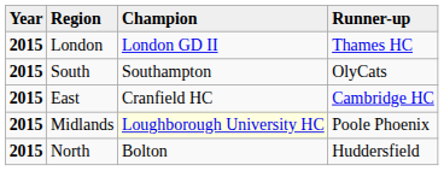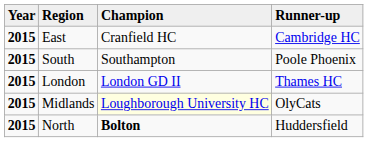 <table class="wikitable">
 <tr style="background:#efefef;">
 <td><strong>Year</strong></td>
 <td><strong>Region</strong></td>
 <td><strong>Champion</strong></td>
 <td><strong>Runner-up</strong></td>
 </tr>
 <tr>
 <td><strong>2015</strong></td>
+<td>East</td>
+<td>Cranfield HC</td>
+<td><a href='#'>Cambridge HC</a></td>
+</tr>
+<tr>
+<td><strong>2015</strong></td>
+<td>South</td>
+<td>Southampton</td>
+<td>Poole Phoenix</td>
+</tr>
+<tr>
+<td><strong>2015</strong></td>
 <td>London</td>
 <td><a href='#'>London GD II</a></td>
 <td><a href='#'>Thames HC</a></td>
 </tr>
 <tr>
 <td><strong>2015</strong></td>
-<td>South</td>
-<td>Southampton</td>
+<td>Midlands</td>
+<td style="background: lightyellow;"><a href='#'>Loughborough University HC</a></td>
 <td>OlyCats</td>
 </tr>
 <tr>
 <td><strong>2015</strong></td>
-<td>East</td>
-<td>Cranfield HC</td>
-<td><a href='#'>Cambridge HC</a></td>
-</tr>
-<tr>
-<td><strong>2015</strong></td>
-<td>Midlands</td>
-<td style="background: lightyellow;"><a href='#'>Loughborough University HC</a></td>
-<td>Poole Phoenix</td>
-</tr>
-<tr>
-<td><strong>2015</strong></td>
 <td>North</td>
-<td>Bolton</td>
+<td><strong>Bolton</strong></td>
 <td>Huddersfield</td>
 </tr>
 </table>
